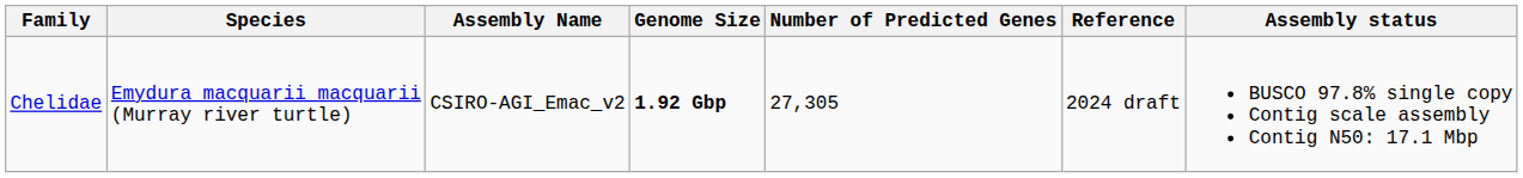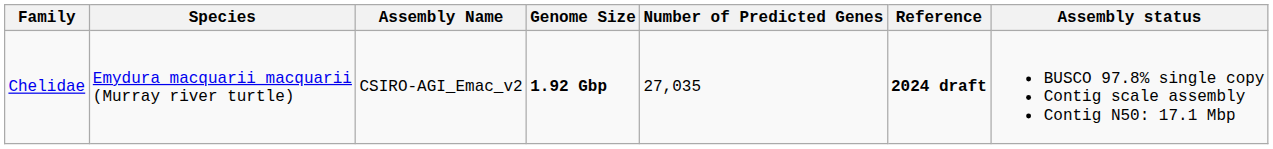 <table class="wikitable sortable">
 <tr>
 <th>Family</th>
 <th>Species</th>
 <th>Assembly Name</th>
 <th>Genome Size</th>
 <th>Number of Predicted Genes</th>
 <th>Reference</th>
 <th>Assembly status</th>
 </tr>
 <tr>
 <td><a href='#'>Chelidae</a></td>
 <td><a href='#'>Emydura macquarii macquarii</a><br>(Murray river turtle)</td>
 <td>CSIRO-AGI_Emac_v2</td>
 <td><strong>1.92 Gbp</strong></td>
-<td>27,305</td>
-<td>2024 draft</td>
+<td>27,035</td>
+<td><strong>2024 draft</strong></td>
 <td><br><ul><li>BUSCO 97.8% single copy</li><li>Contig scale assembly</li><li>Contig N50: 17.1 Mbp</li></ul></td>
 </tr>
 </table>
